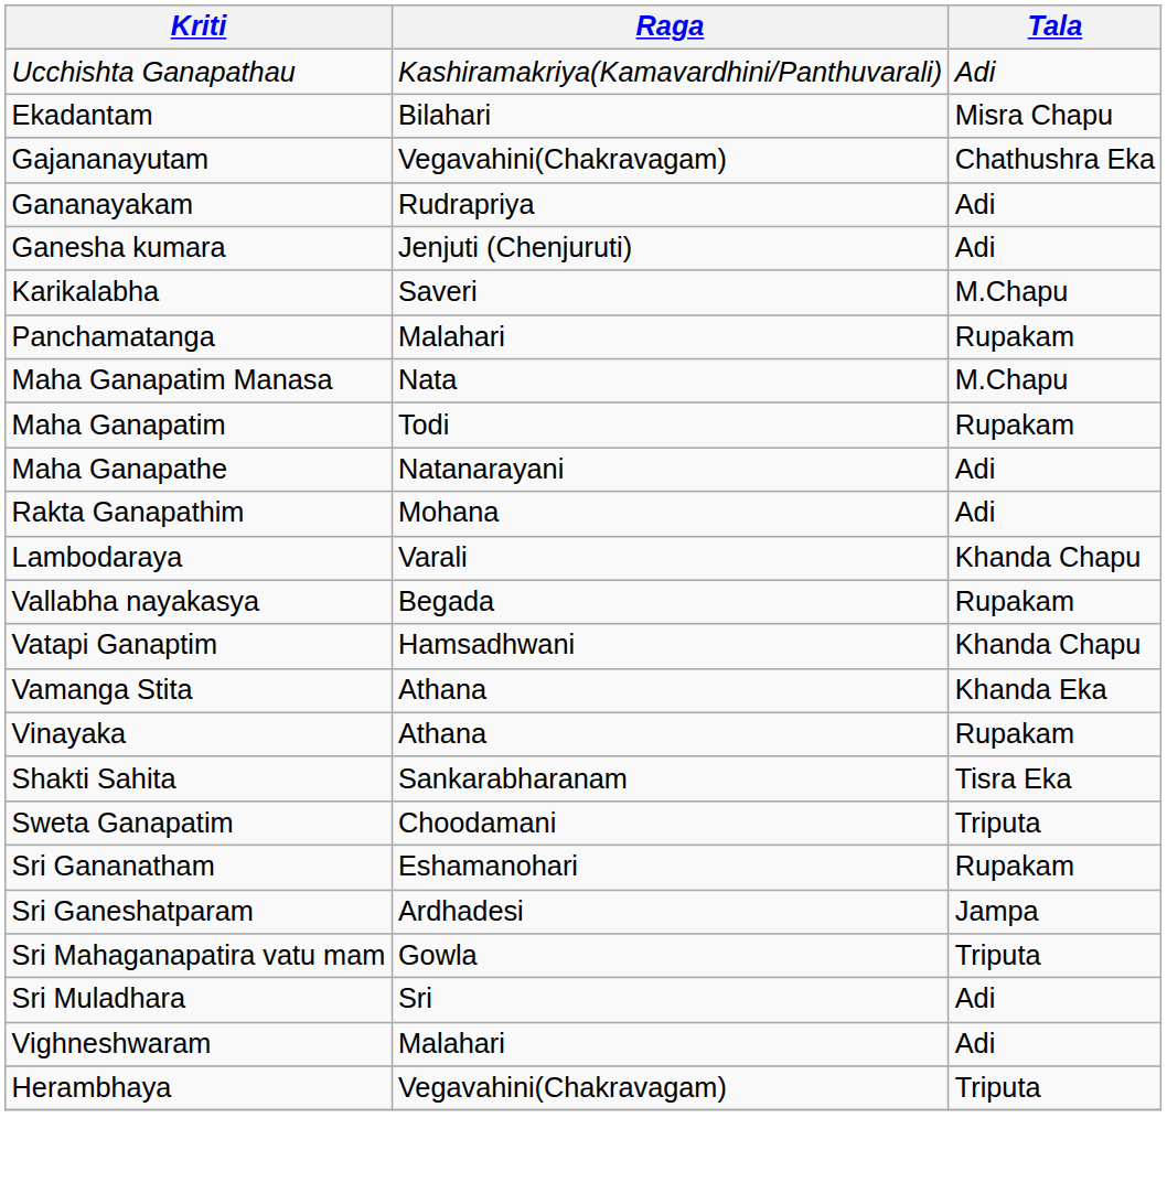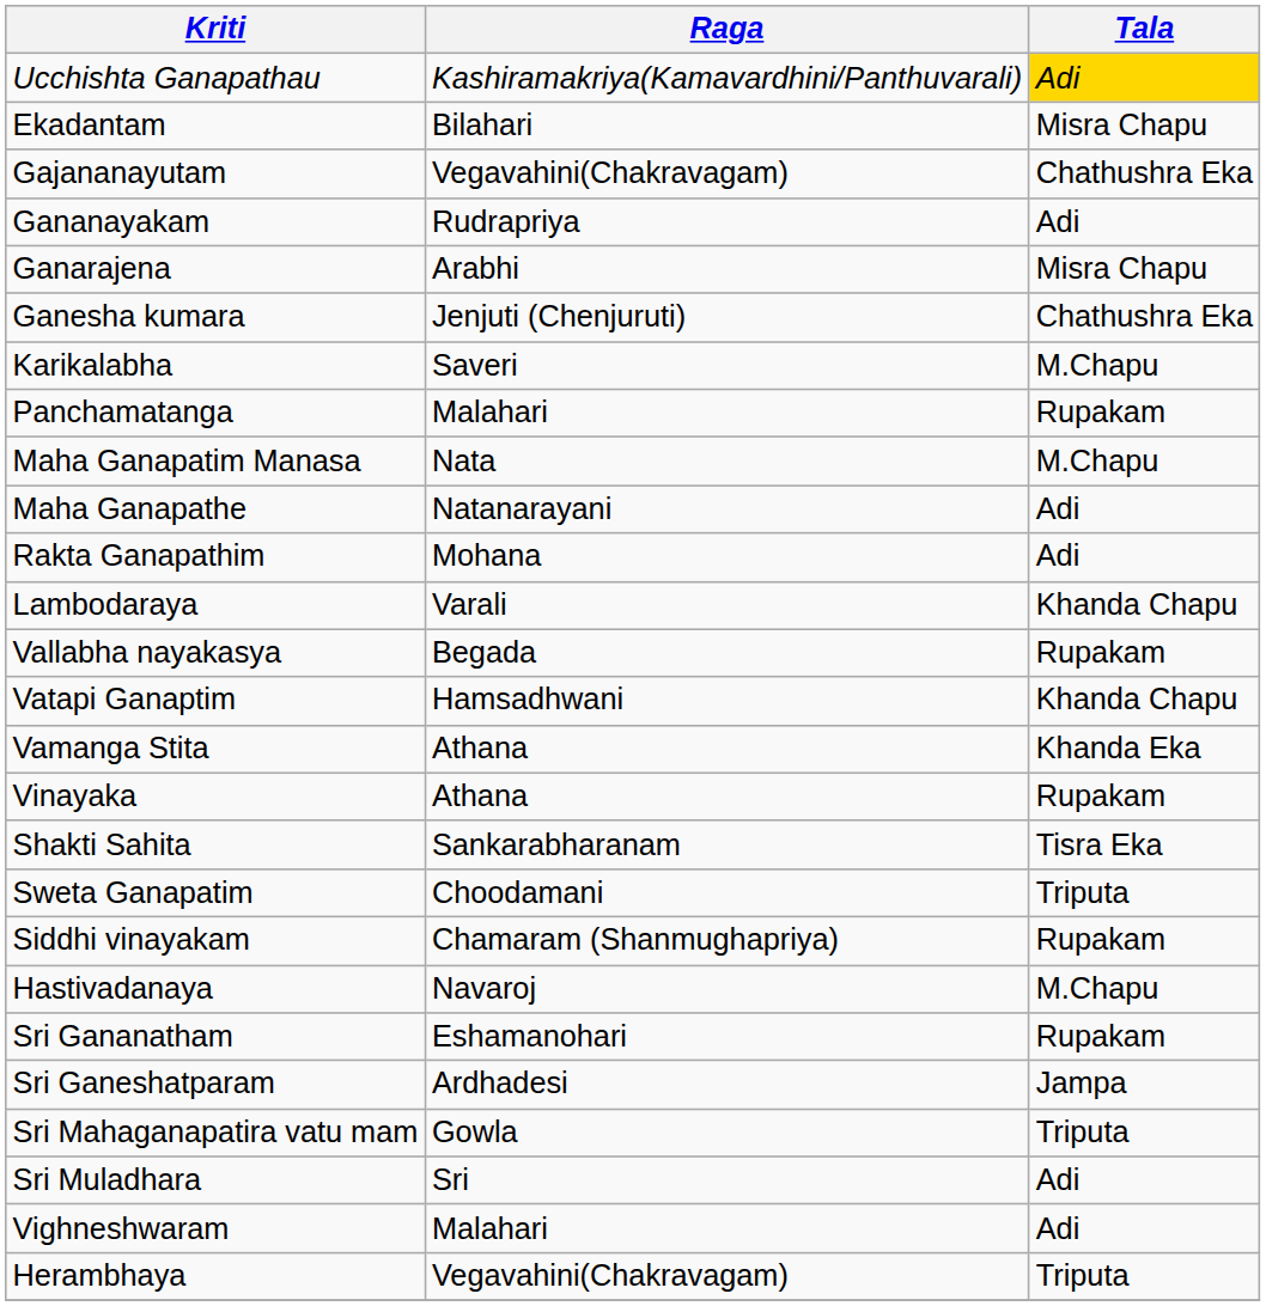 <table class="wikitable">
 <tr>
 <th><em><a href='#'>Kriti</a></em></th>
 <th><em><a href='#'>Raga</a></em></th>
 <th><em><a href='#'>Tala</a></em></th>
 </tr>
 <tr>
 <td><em>Ucchishta Ganapathau</em></td>
 <td><em>Kashiramakriya(Kamavardhini/Panthuvarali)</em></td>
-<td><em>Adi</em></td>
+<td style="background: gold;"><em>Adi</em></td>
 </tr>
 <tr>
 <td>Ekadantam</td>
 <td>Bilahari</td>
 <td>Misra Chapu</td>
 </tr>
 <tr>
 <td>Gajananayutam</td>
 <td>Vegavahini(Chakravagam)</td>
 <td>Chathushra Eka</td>
 </tr>
 <tr>
 <td>Gananayakam</td>
 <td>Rudrapriya</td>
 <td>Adi</td>
 </tr>
 <tr>
+<td>Ganarajena</td>
+<td>Arabhi</td>
+<td>Misra Chapu</td>
+</tr>
+<tr>
 <td>Ganesha kumara</td>
 <td>Jenjuti (Chenjuruti)</td>
-<td>Adi</td>
+<td>Chathushra Eka</td>
 </tr>
 <tr>
 <td>Karikalabha</td>
 <td>Saveri</td>
 <td>M.Chapu</td>
 </tr>
 <tr>
 <td>Panchamatanga</td>
 <td>Malahari</td>
 <td>Rupakam</td>
 </tr>
 <tr>
 <td>Maha Ganapatim Manasa</td>
 <td>Nata</td>
 <td>M.Chapu</td>
-</tr>
-<tr>
-<td>Maha Ganapatim</td>
-<td>Todi</td>
-<td>Rupakam</td>
 </tr>
 <tr>
 <td>Maha Ganapathe</td>
 <td>Natanarayani</td>
 <td>Adi</td>
 </tr>
 <tr>
 <td>Rakta Ganapathim</td>
 <td>Mohana</td>
 <td>Adi</td>
 </tr>
 <tr>
 <td>Lambodaraya</td>
 <td>Varali</td>
 <td>Khanda Chapu</td>
 </tr>
 <tr>
 <td>Vallabha nayakasya</td>
 <td>Begada</td>
 <td>Rupakam</td>
 </tr>
 <tr>
 <td>Vatapi Ganaptim</td>
 <td>Hamsadhwani</td>
 <td>Khanda Chapu</td>
 </tr>
 <tr>
 <td>Vamanga Stita</td>
 <td>Athana</td>
 <td>Khanda Eka</td>
 </tr>
 <tr>
 <td>Vinayaka</td>
 <td>Athana</td>
 <td>Rupakam</td>
 </tr>
 <tr>
 <td>Shakti Sahita</td>
 <td>Sankarabharanam</td>
 <td>Tisra Eka</td>
 </tr>
 <tr>
 <td>Sweta Ganapatim</td>
 <td>Choodamani</td>
 <td>Triputa</td>
 </tr>
 <tr>
+<td>Siddhi vinayakam</td>
+<td>Chamaram (Shanmughapriya)</td>
+<td>Rupakam</td>
+</tr>
+<tr>
+<td>Hastivadanaya</td>
+<td>Navaroj</td>
+<td>M.Chapu</td>
+</tr>
+<tr>
 <td>Sri Gananatham</td>
 <td>Eshamanohari</td>
 <td>Rupakam</td>
 </tr>
 <tr>
 <td>Sri Ganeshatparam</td>
 <td>Ardhadesi</td>
 <td>Jampa</td>
 </tr>
 <tr>
 <td>Sri Mahaganapatira vatu mam</td>
 <td>Gowla</td>
 <td>Triputa</td>
 </tr>
 <tr>
 <td>Sri Muladhara</td>
 <td>Sri</td>
 <td>Adi</td>
 </tr>
 <tr>
 <td>Vighneshwaram</td>
 <td>Malahari</td>
 <td>Adi</td>
 </tr>
 <tr>
 <td>Herambhaya</td>
 <td>Vegavahini(Chakravagam)</td>
 <td>Triputa</td>
 </tr>
 <tr>
 </tr>
 </table>
